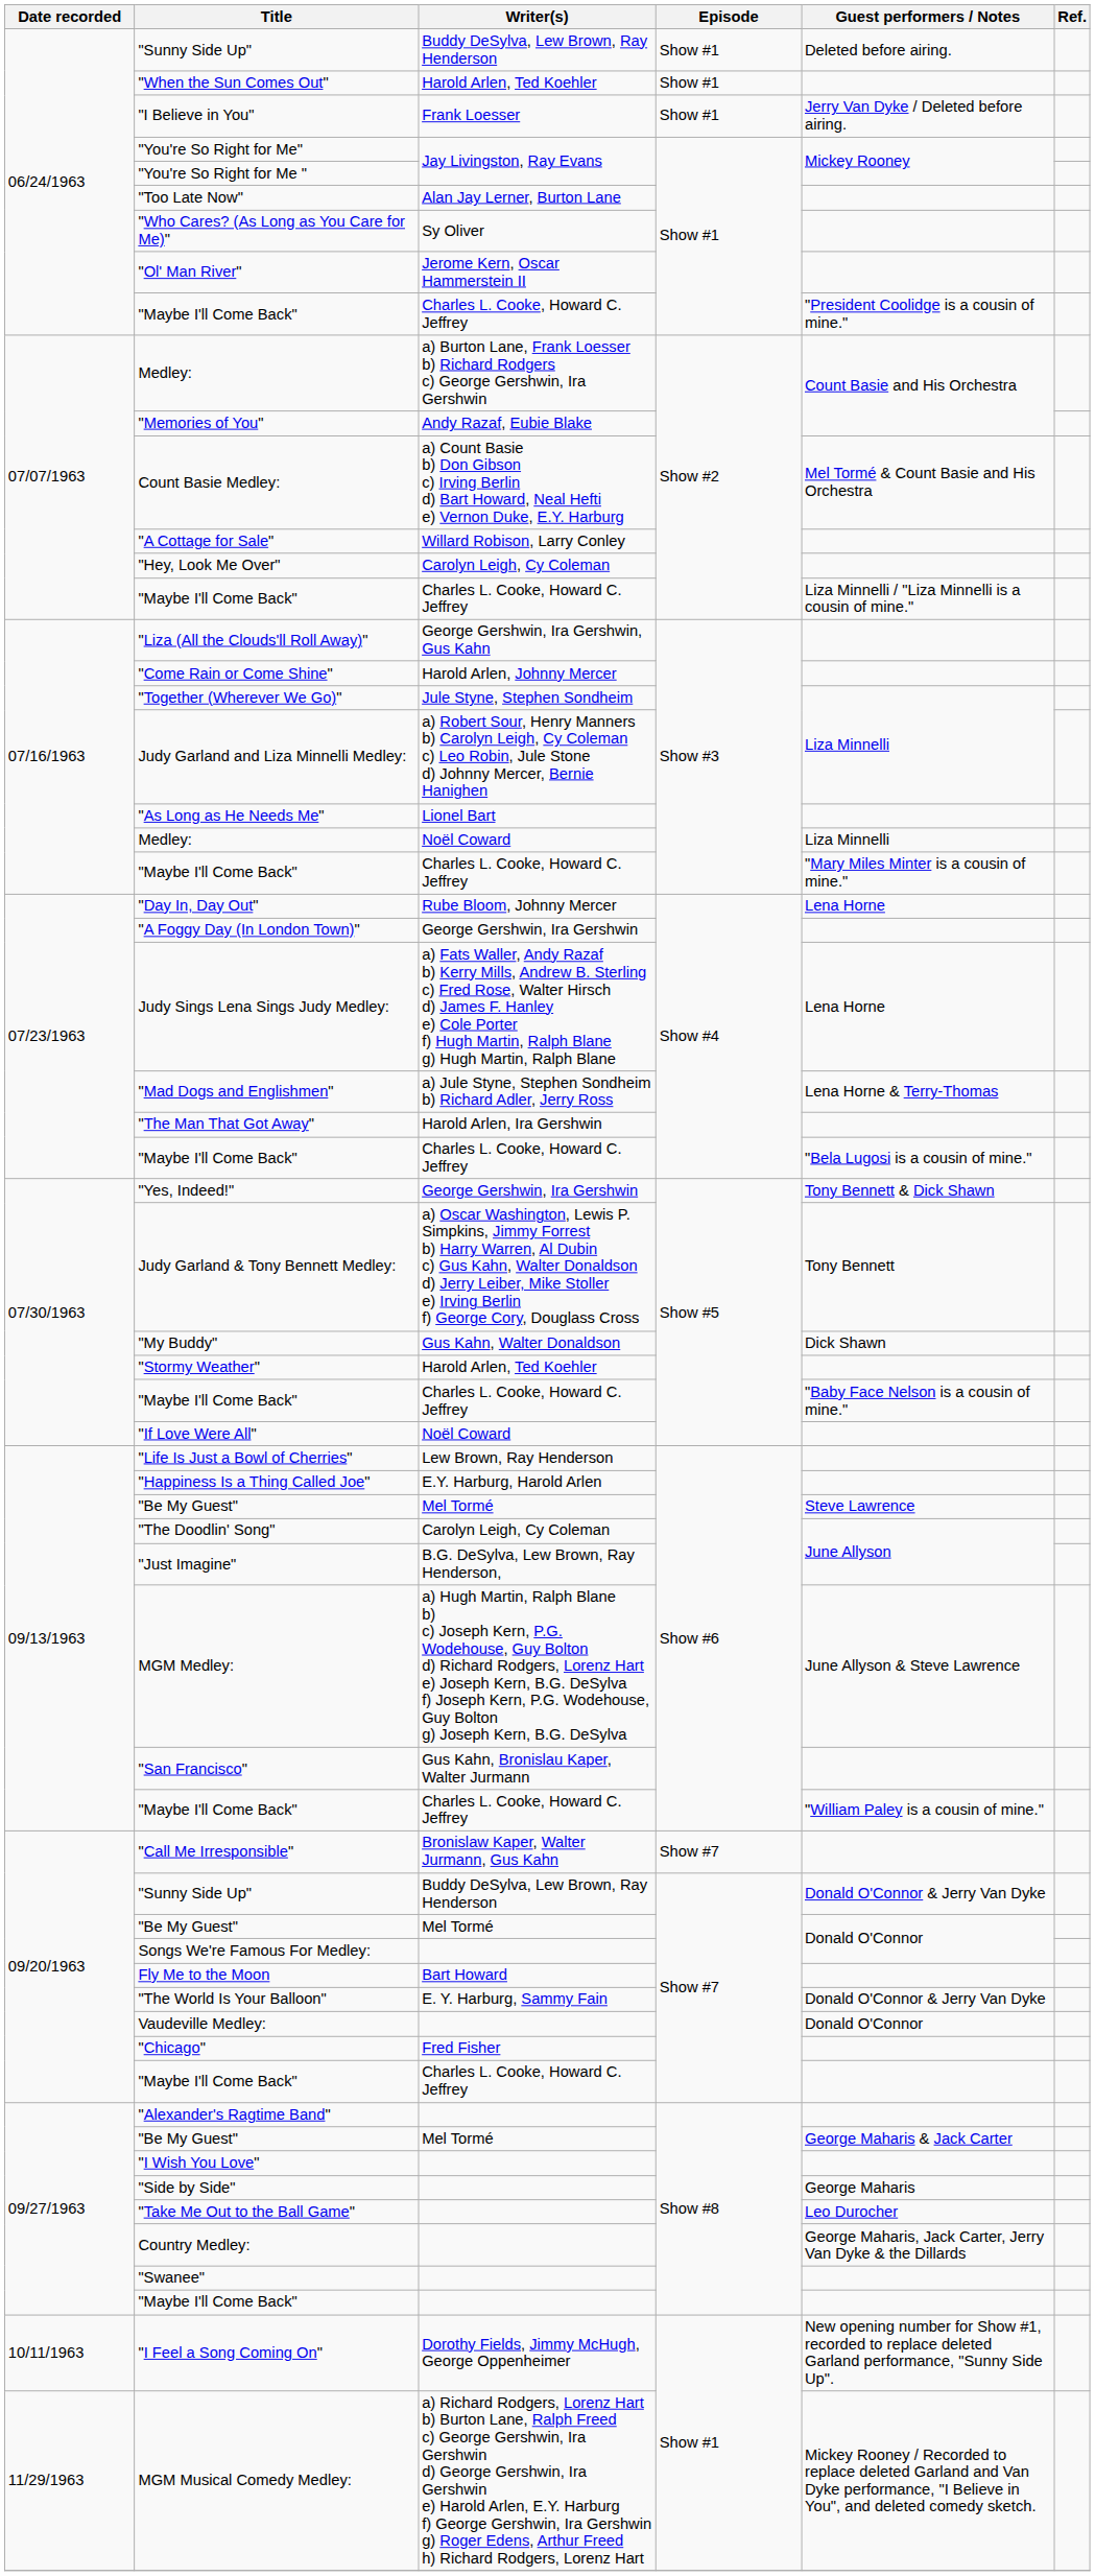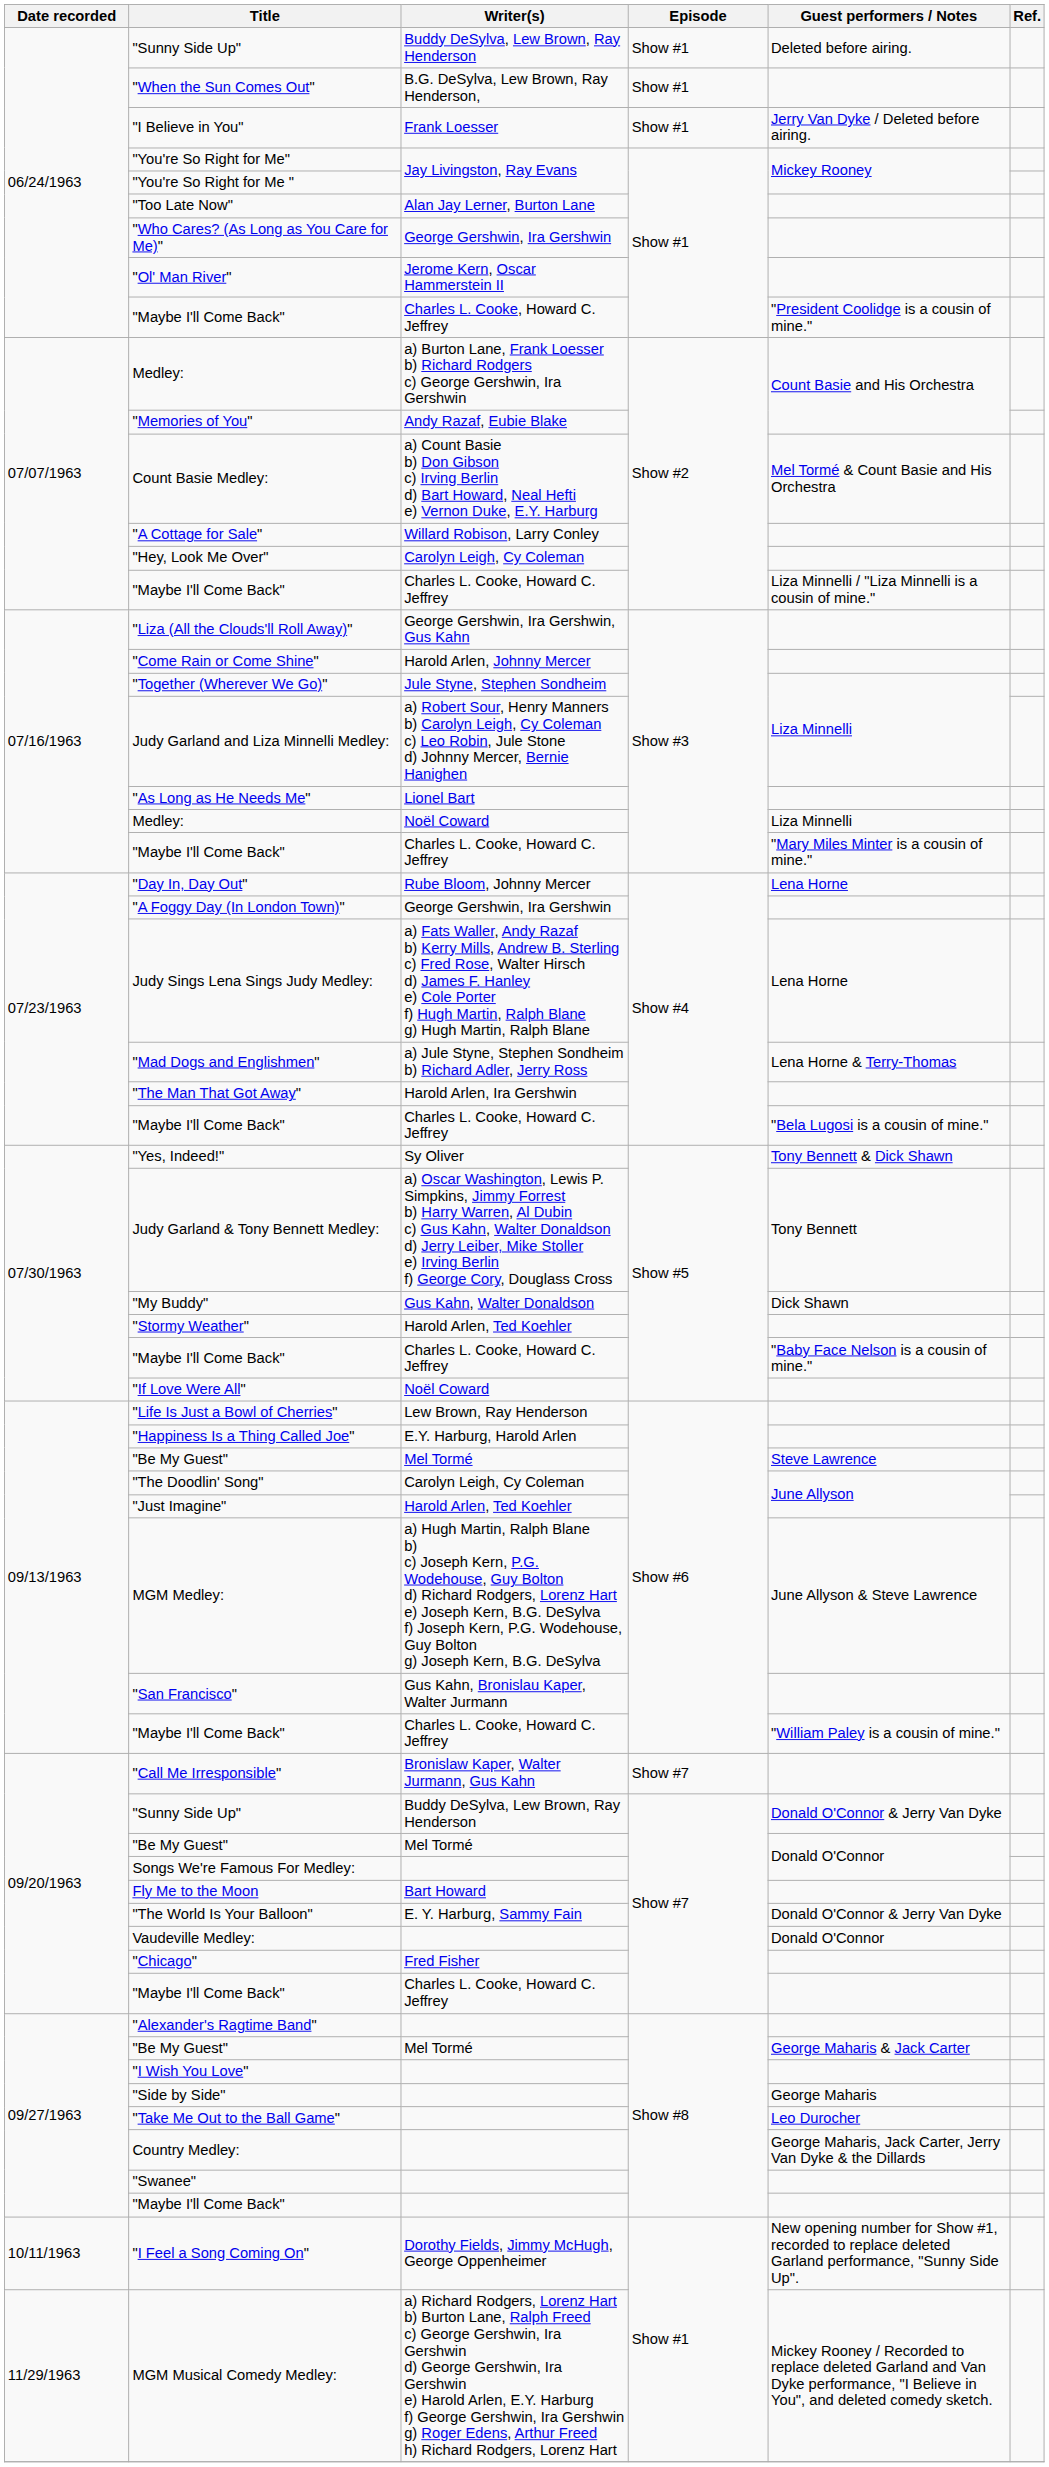 <table class="wikitable sortable plainrowheaders" style="text-align: left;">
 <tr>
 <th scope="col" style="width: 8em;">Date recorded</th>
 <th scope="col" style="width: 18em;">Title</th>
 <th scope="col" style="width: 15em;" class="unsortable">Writer(s)</th>
 <th scope="col" style="width: 9em;">Episode </th>
 <th scope="col" style="width: 16em;">Guest performers / Notes</th>
 <th scope="col" style="width: 1em;" class="unsortable">Ref.</th>
 </tr>
 <tr>
 <td rowspan="9">06/24/1963</td>
 <td>"Sunny Side Up"</td>
 <td><a href='#'>Buddy DeSylva</a>, <a href='#'>Lew Brown</a>, <a href='#'>Ray Henderson</a></td>
 <td>Show #1 </td>
 <td>Deleted before airing.</td>
 <td></td>
 </tr>
 <tr>
 <td>"<a href='#'>When the Sun Comes Out</a>"</td>
-<td><a href='#'>Harold Arlen</a>, <a href='#'>Ted Koehler</a></td>
+<td>B.G. DeSylva, Lew Brown, Ray Henderson,</td>
 <td>Show #1 </td>
 <td></td>
 <td></td>
 </tr>
 <tr>
 <td>"I Believe in You"</td>
 <td><a href='#'>Frank Loesser</a></td>
 <td>Show #1 </td>
 <td><a href='#'>Jerry Van Dyke</a> / Deleted before airing.</td>
 <td></td>
 </tr>
 <tr>
 <td>"You're So Right for Me"</td>
 <td rowspan="2"><a href='#'>Jay Livingston</a>, <a href='#'>Ray Evans</a></td>
 <td rowspan="6">Show #1 </td>
 <td rowspan="2"><a href='#'>Mickey Rooney</a></td>
 <td></td>
 </tr>
 <tr>
 <td>"You're So Right for Me "</td>
 <td></td>
 </tr>
 <tr>
 <td>"Too Late Now"</td>
 <td><a href='#'>Alan Jay Lerner</a>, <a href='#'>Burton Lane</a></td>
 <td></td>
 <td></td>
 </tr>
 <tr>
 <td>"<a href='#'>Who Cares? (As Long as You Care for Me)</a>"</td>
-<td>Sy Oliver</td>
+<td><a href='#'>George Gershwin</a>, <a href='#'>Ira Gershwin</a></td>
 <td></td>
 <td></td>
 </tr>
 <tr>
 <td>"<a href='#'>Ol' Man River</a>"</td>
 <td><a href='#'>Jerome Kern</a>, <a href='#'>Oscar Hammerstein II</a></td>
 <td></td>
 <td></td>
 </tr>
 <tr>
 <td>"Maybe I'll Come Back"</td>
 <td><a href='#'>Charles L. Cooke</a>, Howard C. Jeffrey</td>
 <td>"<a href='#'>President Coolidge</a> is a cousin of mine."</td>
 <td></td>
 </tr>
 <tr>
 <td rowspan="6">07/07/1963</td>
 <td>Medley:</td>
 <td>a) Burton Lane, <a href='#'>Frank Loesser</a><br>b) <a href='#'>Richard Rodgers</a><br>c) George Gershwin, Ira Gershwin</td>
 <td rowspan="6">Show #2 </td>
 <td rowspan="2"><a href='#'>Count Basie</a> and His Orchestra</td>
 <td></td>
 </tr>
 <tr>
 <td>"<a href='#'>Memories of You</a>"</td>
 <td><a href='#'>Andy Razaf</a>, <a href='#'>Eubie Blake</a></td>
 <td></td>
 </tr>
 <tr>
 <td>Count Basie Medley:</td>
 <td>a) Count Basie<br>b) <a href='#'>Don Gibson</a><br>c) <a href='#'>Irving Berlin</a><br>d) <a href='#'>Bart Howard</a>, <a href='#'>Neal Hefti</a><br>e) <a href='#'>Vernon Duke</a>, <a href='#'>E.Y. Harburg</a></td>
 <td><a href='#'>Mel Tormé</a> & Count Basie and His Orchestra</td>
 <td></td>
 </tr>
 <tr>
 <td>"<a href='#'>A Cottage for Sale</a>"</td>
 <td><a href='#'>Willard Robison</a>, Larry Conley</td>
 <td></td>
 <td></td>
 </tr>
 <tr>
 <td>"Hey, Look Me Over"</td>
 <td><a href='#'>Carolyn Leigh</a>, <a href='#'>Cy Coleman</a></td>
 <td></td>
 <td></td>
 </tr>
 <tr>
 <td>"Maybe I'll Come Back"</td>
 <td>Charles L. Cooke, Howard C. Jeffrey</td>
 <td>Liza Minnelli / "Liza Minnelli is a cousin of mine."</td>
 <td></td>
 </tr>
 <tr>
 <td rowspan="7">07/16/1963</td>
 <td>"<a href='#'>Liza (All the Clouds'll Roll Away)</a>"</td>
 <td>George Gershwin, Ira Gershwin, <a href='#'>Gus Kahn</a></td>
 <td rowspan="7">Show #3 </td>
 <td></td>
 <td></td>
 </tr>
 <tr>
 <td>"<a href='#'>Come Rain or Come Shine</a>"</td>
 <td>Harold Arlen, <a href='#'>Johnny Mercer</a></td>
 <td></td>
 <td></td>
 </tr>
 <tr>
 <td>"<a href='#'>Together (Wherever We Go)</a>"</td>
 <td><a href='#'>Jule Styne</a>, <a href='#'>Stephen Sondheim</a></td>
 <td rowspan="2"><a href='#'>Liza Minnelli</a></td>
 <td></td>
 </tr>
 <tr>
 <td>Judy Garland and Liza Minnelli Medley:</td>
 <td>a) <a href='#'>Robert Sour</a>, Henry Manners<br>b) <a href='#'>Carolyn Leigh</a>, <a href='#'>Cy Coleman</a><br>c) <a href='#'>Leo Robin</a>, Jule Stone<br>d) Johnny Mercer, <a href='#'>Bernie Hanighen</a></td>
 <td></td>
 </tr>
 <tr>
 <td>"<a href='#'>As Long as He Needs Me</a>"</td>
 <td><a href='#'>Lionel Bart</a></td>
 <td></td>
 <td></td>
 </tr>
 <tr>
 <td>Medley:</td>
 <td><a href='#'>Noël Coward</a></td>
 <td>Liza Minnelli</td>
 <td></td>
 </tr>
 <tr>
 <td>"Maybe I'll Come Back"</td>
 <td>Charles L. Cooke, Howard C. Jeffrey</td>
 <td>"<a href='#'>Mary Miles Minter</a> is a cousin of mine."</td>
 <td></td>
 </tr>
 <tr>
 <td rowspan="6">07/23/1963</td>
 <td>"<a href='#'>Day In, Day Out</a>"</td>
 <td><a href='#'>Rube Bloom</a>, Johnny Mercer</td>
 <td rowspan="6">Show #4 </td>
 <td><a href='#'>Lena Horne</a></td>
 <td></td>
 </tr>
 <tr>
 <td>"<a href='#'>A Foggy Day (In London Town)</a>"</td>
 <td>George Gershwin, Ira Gershwin</td>
 <td></td>
 <td></td>
 </tr>
 <tr>
 <td>Judy Sings Lena Sings Judy Medley:</td>
 <td>a) <a href='#'>Fats Waller</a>, <a href='#'>Andy Razaf</a><br>b) <a href='#'>Kerry Mills</a>, <a href='#'>Andrew B. Sterling</a><br>c) <a href='#'>Fred Rose</a>, Walter Hirsch<br>d) <a href='#'>James F. Hanley</a><br>e) <a href='#'>Cole Porter</a><br>f) <a href='#'>Hugh Martin</a>, <a href='#'>Ralph Blane</a><br>g) Hugh Martin, Ralph Blane</td>
 <td>Lena Horne</td>
 <td></td>
 </tr>
 <tr>
 <td>"<a href='#'>Mad Dogs and Englishmen</a>"</td>
 <td>a) Jule Styne, Stephen Sondheim<br>b) <a href='#'>Richard Adler</a>, <a href='#'>Jerry Ross</a></td>
 <td>Lena Horne & <a href='#'>Terry-Thomas</a></td>
 <td></td>
 </tr>
 <tr>
 <td>"<a href='#'>The Man That Got Away</a>"</td>
 <td>Harold Arlen, Ira Gershwin</td>
 <td></td>
 <td></td>
 </tr>
 <tr>
 <td>"Maybe I'll Come Back"</td>
 <td>Charles L. Cooke, Howard C. Jeffrey</td>
 <td>"<a href='#'>Bela Lugosi</a> is a cousin of mine."</td>
 <td></td>
 </tr>
 <tr>
 <td rowspan="6">07/30/1963</td>
 <td>"Yes, Indeed!"</td>
-<td><a href='#'>George Gershwin</a>, <a href='#'>Ira Gershwin</a></td>
+<td>Sy Oliver</td>
 <td rowspan="6">Show #5 </td>
 <td><a href='#'>Tony Bennett</a> & <a href='#'>Dick Shawn</a></td>
 <td></td>
 </tr>
 <tr>
 <td>Judy Garland & Tony Bennett Medley:</td>
 <td>a) <a href='#'>Oscar Washington</a>, Lewis P. Simpkins, <a href='#'>Jimmy Forrest</a><br>b) <a href='#'>Harry Warren</a>, <a href='#'>Al Dubin</a><br>c) <a href='#'>Gus Kahn</a>, <a href='#'>Walter Donaldson</a><br>d) <a href='#'>Jerry Leiber, Mike Stoller</a><br>e) <a href='#'>Irving Berlin</a><br>f) <a href='#'>George Cory</a>, Douglass Cross</td>
 <td>Tony Bennett</td>
 <td></td>
 </tr>
 <tr>
 <td>"My Buddy"</td>
 <td><a href='#'>Gus Kahn</a>, <a href='#'>Walter Donaldson</a></td>
 <td>Dick Shawn</td>
 <td></td>
 </tr>
 <tr>
 <td>"<a href='#'>Stormy Weather</a>"</td>
 <td>Harold Arlen, <a href='#'>Ted Koehler</a></td>
 <td></td>
 <td></td>
 </tr>
 <tr>
 <td>"Maybe I'll Come Back"</td>
 <td>Charles L. Cooke, Howard C. Jeffrey</td>
 <td>"<a href='#'>Baby Face Nelson</a> is a cousin of mine."</td>
 <td></td>
 </tr>
 <tr>
 <td>"<a href='#'>If Love Were All</a>"</td>
 <td><a href='#'>Noël Coward</a></td>
 <td></td>
 <td></td>
 </tr>
 <tr>
 <td rowspan="8">09/13/1963</td>
 <td>"<a href='#'>Life Is Just a Bowl of Cherries</a>"</td>
 <td>Lew Brown, Ray Henderson</td>
 <td rowspan="8">Show #6 </td>
 <td></td>
 <td></td>
 </tr>
 <tr>
 <td>"<a href='#'>Happiness Is a Thing Called Joe</a>"</td>
 <td>E.Y. Harburg, Harold Arlen</td>
 <td></td>
 <td></td>
 </tr>
 <tr>
 <td>"Be My Guest"</td>
 <td><a href='#'>Mel Tormé</a></td>
 <td><a href='#'>Steve Lawrence</a></td>
 <td></td>
 </tr>
 <tr>
 <td>"The Doodlin' Song"</td>
 <td>Carolyn Leigh, Cy Coleman</td>
 <td rowspan="2"><a href='#'>June Allyson</a></td>
 <td></td>
 </tr>
 <tr>
 <td>"Just Imagine"</td>
-<td>B.G. DeSylva, Lew Brown, Ray Henderson,</td>
+<td><a href='#'>Harold Arlen</a>, <a href='#'>Ted Koehler</a></td>
 <td></td>
 </tr>
 <tr>
 <td>MGM Medley:<br></td>
 <td>a) Hugh Martin, Ralph Blane<br>b) <br>c) Joseph Kern, <a href='#'>P.G. Wodehouse</a>, <a href='#'>Guy Bolton</a><br>d) Richard Rodgers, <a href='#'>Lorenz Hart</a><br>e) Joseph Kern, B.G. DeSylva<br>f) Joseph Kern, P.G. Wodehouse, Guy Bolton<br>g) Joseph Kern, B.G. DeSylva</td>
 <td>June Allyson & Steve Lawrence</td>
 <td></td>
 </tr>
 <tr>
 <td>"<a href='#'>San Francisco</a>"</td>
 <td>Gus Kahn, <a href='#'>Bronislau Kaper</a>, Walter Jurmann</td>
 <td></td>
 <td></td>
 </tr>
 <tr>
 <td>"Maybe I'll Come Back"</td>
 <td>Charles L. Cooke, Howard C. Jeffrey</td>
 <td>"<a href='#'>William Paley</a> is a cousin of mine."</td>
 <td></td>
 </tr>
 <tr>
 <td rowspan="9">09/20/1963</td>
 <td>"<a href='#'>Call Me Irresponsible</a>"</td>
 <td><a href='#'>Bronislaw Kaper</a>, <a href='#'>Walter Jurmann</a>, <a href='#'>Gus Kahn</a></td>
 <td>Show #7 </td>
 <td></td>
 <td></td>
 </tr>
 <tr>
 <td>"Sunny Side Up"</td>
 <td>Buddy DeSylva, Lew Brown, Ray Henderson</td>
 <td rowspan="8">Show #7 </td>
 <td><a href='#'>Donald O'Connor</a> & Jerry Van Dyke</td>
 <td></td>
 </tr>
 <tr>
 <td>"Be My Guest"</td>
 <td>Mel Tormé</td>
 <td rowspan="2">Donald O'Connor</td>
 <td></td>
 </tr>
 <tr>
 <td>Songs We're Famous For Medley:<br></td>
 <td></td>
 <td></td>
 </tr>
 <tr>
 <td><a href='#'>Fly Me to the Moon</a></td>
 <td><a href='#'>Bart Howard</a></td>
 <td></td>
 <td></td>
 </tr>
 <tr>
 <td>"The World Is Your Balloon"</td>
 <td>E. Y. Harburg, <a href='#'>Sammy Fain</a></td>
 <td>Donald O'Connor & Jerry Van Dyke</td>
 <td></td>
 </tr>
 <tr>
 <td>Vaudeville Medley:<br></td>
 <td></td>
 <td>Donald O'Connor</td>
 <td></td>
 </tr>
 <tr>
 <td>"<a href='#'>Chicago</a>"</td>
 <td><a href='#'>Fred Fisher</a></td>
 <td></td>
 <td></td>
 </tr>
 <tr>
 <td>"Maybe I'll Come Back"</td>
 <td>Charles L. Cooke, Howard C. Jeffrey</td>
 <td></td>
 <td></td>
 </tr>
 <tr>
 <td rowspan="8">09/27/1963</td>
 <td>"<a href='#'>Alexander's Ragtime Band</a>"</td>
 <td></td>
 <td rowspan="8">Show #8 </td>
 <td></td>
 <td></td>
 </tr>
 <tr>
 <td>"Be My Guest"</td>
 <td>Mel Tormé</td>
 <td><a href='#'>George Maharis</a> & <a href='#'>Jack Carter</a></td>
 <td></td>
 </tr>
 <tr>
 <td>"<a href='#'>I Wish You Love</a>"</td>
 <td></td>
 <td></td>
 <td></td>
 </tr>
 <tr>
 <td>"Side by Side"</td>
 <td></td>
 <td>George Maharis</td>
 <td></td>
 </tr>
 <tr>
 <td>"<a href='#'>Take Me Out to the Ball Game</a>"</td>
 <td></td>
 <td><a href='#'>Leo Durocher</a></td>
 <td></td>
 </tr>
 <tr>
 <td>Country Medley:</td>
 <td></td>
 <td>George Maharis, Jack Carter, Jerry Van Dyke & the Dillards</td>
 <td></td>
 </tr>
 <tr>
 <td>"Swanee"</td>
 <td></td>
 <td></td>
 <td></td>
 </tr>
 <tr>
 <td>"Maybe I'll Come Back"</td>
 <td></td>
 <td></td>
 <td></td>
 </tr>
 <tr>
 <td>10/11/1963</td>
 <td>"<a href='#'>I Feel a Song Coming On</a>"</td>
 <td><a href='#'>Dorothy Fields</a>, <a href='#'>Jimmy McHugh</a>, George Oppenheimer</td>
 <td rowspan="2">Show #1 </td>
 <td>New opening number for Show #1, recorded to replace deleted Garland performance, "Sunny Side Up".</td>
 <td></td>
 </tr>
 <tr>
 <td>11/29/1963</td>
 <td>MGM Musical Comedy Medley:</td>
 <td>a) Richard Rodgers, <a href='#'>Lorenz Hart</a><br>b) Burton Lane, <a href='#'>Ralph Freed</a><br>c) George Gershwin, Ira Gershwin<br>d) George Gershwin, Ira Gershwin<br>e) Harold Arlen, E.Y. Harburg<br>f) George Gershwin, Ira Gershwin<br>g) <a href='#'>Roger Edens</a>, <a href='#'>Arthur Freed</a><br>h) Richard Rodgers, Lorenz Hart</td>
 <td>Mickey Rooney / Recorded to replace deleted Garland and Van Dyke performance, "I Believe in You", and deleted comedy sketch.</td>
 <td></td>
 </tr>
 <tr>
 </tr>
 </table>
